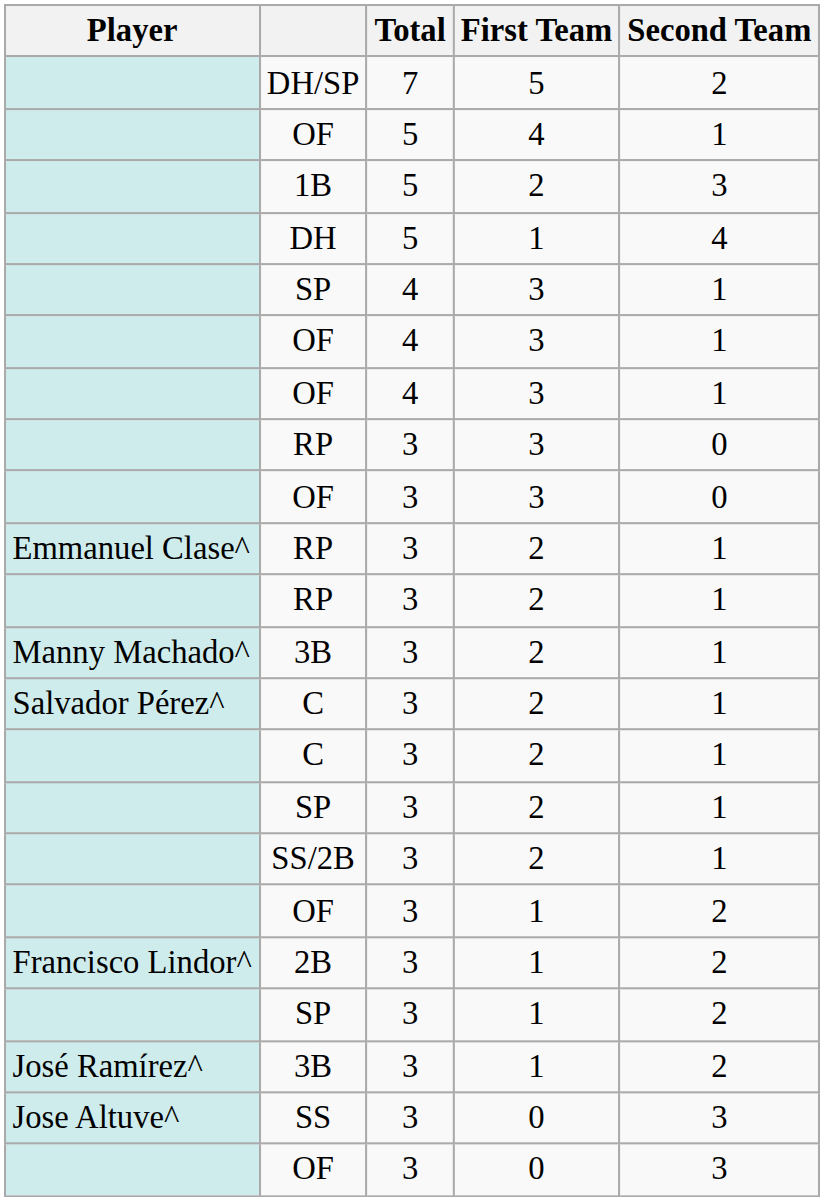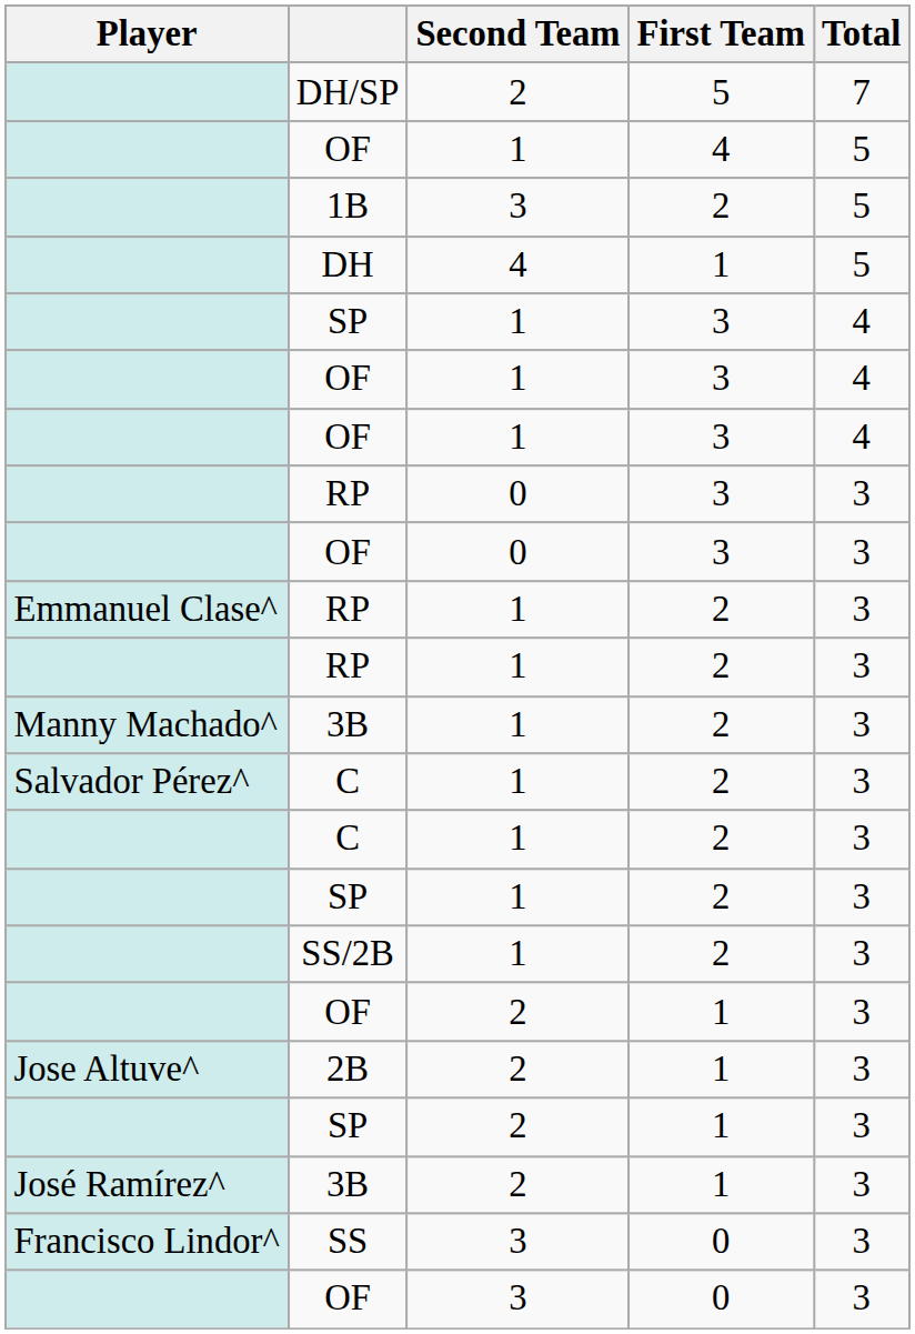 <table class="wikitable sortable">
 <tr>
 <th>Player</th>
 <th></th>
+<th>Second Team</th>
+<th>First Team</th>
 <th>Total</th>
-<th>First Team</th>
-<th>Second Team</th>
 </tr>
 <tr>
 <td bgcolor="#CFECEC"></td>
 <td align="center">DH/SP</td>
+<td align="center">2</td>
+<td align="center">5</td>
 <td align="center">7</td>
-<td align="center">5</td>
-<td align="center">2</td>
 </tr>
 <tr>
 <td bgcolor="#CFECEC"></td>
 <td align="center">OF</td>
+<td align="center">1</td>
+<td align="center">4</td>
 <td align="center">5</td>
-<td align="center">4</td>
-<td align="center">1</td>
 </tr>
 <tr>
 <td bgcolor="#CFECEC"></td>
 <td align="center">1B</td>
+<td align="center">3</td>
+<td align="center">2</td>
 <td align="center">5</td>
+</tr>
+<tr>
+<td bgcolor="#CFECEC"></td>
+<td align="center">DH</td>
+<td align="center">4</td>
+<td align="center">1</td>
+<td align="center">5</td>
+</tr>
+<tr>
+<td bgcolor="#CFECEC"></td>
+<td align="center">SP</td>
+<td align="center">1</td>
+<td align="center">3</td>
+<td align="center">4</td>
+</tr>
+<tr>
+<td bgcolor="#CFECEC"></td>
+<td align="center">OF</td>
+<td align="center">1</td>
+<td align="center">3</td>
+<td align="center">4</td>
+</tr>
+<tr>
+<td bgcolor="#CFECEC"></td>
+<td align="center">OF</td>
+<td align="center">1</td>
+<td align="center">3</td>
+<td align="center">4</td>
+</tr>
+<tr>
+<td bgcolor="#CFECEC"></td>
+<td align="center">RP</td>
+<td align="center">0</td>
+<td align="center">3</td>
+<td align="center">3</td>
+</tr>
+<tr>
+<td bgcolor="#CFECEC"></td>
+<td align="center">OF</td>
+<td align="center">0</td>
+<td align="center">3</td>
+<td align="center">3</td>
+</tr>
+<tr>
+<td bgcolor="#CFECEC">Emmanuel Clase^</td>
+<td align="center">RP</td>
+<td align="center">1</td>
 <td align="center">2</td>
 <td align="center">3</td>
 </tr>
 <tr>
 <td bgcolor="#CFECEC"></td>
-<td align="center">DH</td>
-<td align="center">5</td>
+<td align="center">RP</td>
 <td align="center">1</td>
-<td align="center">4</td>
+<td align="center">2</td>
+<td align="center">3</td>
+</tr>
+<tr>
+<td bgcolor="#CFECEC">Manny Machado^</td>
+<td align="center">3B</td>
+<td align="center">1</td>
+<td align="center">2</td>
+<td align="center">3</td>
+</tr>
+<tr>
+<td bgcolor="#CFECEC">Salvador Pérez^</td>
+<td align="center">C</td>
+<td align="center">1</td>
+<td align="center">2</td>
+<td align="center">3</td>
+</tr>
+<tr>
+<td bgcolor="#CFECEC"></td>
+<td align="center">C</td>
+<td align="center">1</td>
+<td align="center">2</td>
+<td align="center">3</td>
 </tr>
 <tr>
 <td bgcolor="#CFECEC"></td>
 <td align="center">SP</td>
-<td align="center">4</td>
+<td align="center">1</td>
+<td align="center">2</td>
 <td align="center">3</td>
+</tr>
+<tr>
+<td bgcolor="#CFECEC"></td>
+<td align="center">SS/2B</td>
 <td align="center">1</td>
+<td align="center">2</td>
+<td align="center">3</td>
 </tr>
 <tr>
 <td bgcolor="#CFECEC"></td>
 <td align="center">OF</td>
-<td align="center">4</td>
+<td align="center">2</td>
+<td align="center">1</td>
 <td align="center">3</td>
-<td align="center">1</td>
 </tr>
 <tr>
-<td bgcolor="#CFECEC"></td>
-<td align="center">OF</td>
-<td align="center">4</td>
-<td align="center">3</td>
-<td align="center">1</td>
-</tr>
-<tr>
-<td bgcolor="#CFECEC"></td>
-<td align="center">RP</td>
-<td align="center">3</td>
-<td align="center">3</td>
-<td align="center">0</td>
-</tr>
-<tr>
-<td bgcolor="#CFECEC"></td>
-<td align="center">OF</td>
-<td align="center">3</td>
-<td align="center">3</td>
-<td align="center">0</td>
-</tr>
-<tr>
-<td bgcolor="#CFECEC">Emmanuel Clase^</td>
-<td align="center">RP</td>
-<td align="center">3</td>
+<td bgcolor="#CFECEC">Jose Altuve^</td>
+<td align="center">2B</td>
 <td align="center">2</td>
 <td align="center">1</td>
-</tr>
-<tr>
-<td bgcolor="#CFECEC"></td>
-<td align="center">RP</td>
 <td align="center">3</td>
-<td align="center">2</td>
-<td align="center">1</td>
-</tr>
-<tr>
-<td bgcolor="#CFECEC">Manny Machado^</td>
-<td align="center">3B</td>
-<td align="center">3</td>
-<td align="center">2</td>
-<td align="center">1</td>
-</tr>
-<tr>
-<td bgcolor="#CFECEC">Salvador Pérez^</td>
-<td align="center">C</td>
-<td align="center">3</td>
-<td align="center">2</td>
-<td align="center">1</td>
-</tr>
-<tr>
-<td bgcolor="#CFECEC"></td>
-<td align="center">C</td>
-<td align="center">3</td>
-<td align="center">2</td>
-<td align="center">1</td>
 </tr>
 <tr>
 <td bgcolor="#CFECEC"></td>
 <td align="center">SP</td>
-<td align="center">3</td>
 <td align="center">2</td>
 <td align="center">1</td>
-</tr>
-<tr>
-<td bgcolor="#CFECEC"></td>
-<td align="center">SS/2B</td>
 <td align="center">3</td>
-<td align="center">2</td>
-<td align="center">1</td>
-</tr>
-<tr>
-<td bgcolor="#CFECEC"></td>
-<td align="center">OF</td>
-<td align="center">3</td>
-<td align="center">1</td>
-<td align="center">2</td>
-</tr>
-<tr>
-<td bgcolor="#CFECEC">Francisco Lindor^</td>
-<td align="center">2B</td>
-<td align="center">3</td>
-<td align="center">1</td>
-<td align="center">2</td>
-</tr>
-<tr>
-<td bgcolor="#CFECEC"></td>
-<td align="center">SP</td>
-<td align="center">3</td>
-<td align="center">1</td>
-<td align="center">2</td>
 </tr>
 <tr>
 <td bgcolor="#CFECEC">José Ramírez^</td>
 <td align="center">3B</td>
+<td align="center">2</td>
+<td align="center">1</td>
 <td align="center">3</td>
-<td align="center">1</td>
-<td align="center">2</td>
 </tr>
 <tr>
-<td bgcolor="#CFECEC">Jose Altuve^</td>
+<td bgcolor="#CFECEC">Francisco Lindor^</td>
 <td align="center">SS</td>
 <td align="center">3</td>
 <td align="center">0</td>
 <td align="center">3</td>
 </tr>
 <tr>
 <td bgcolor="#CFECEC"></td>
 <td align="center">OF</td>
 <td align="center">3</td>
 <td align="center">0</td>
 <td align="center">3</td>
 </tr>
 </table>
